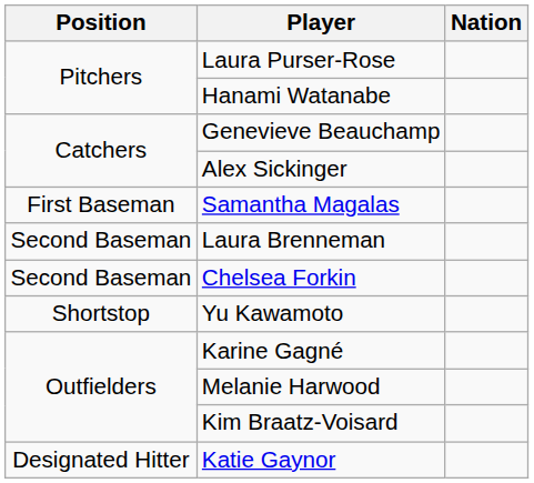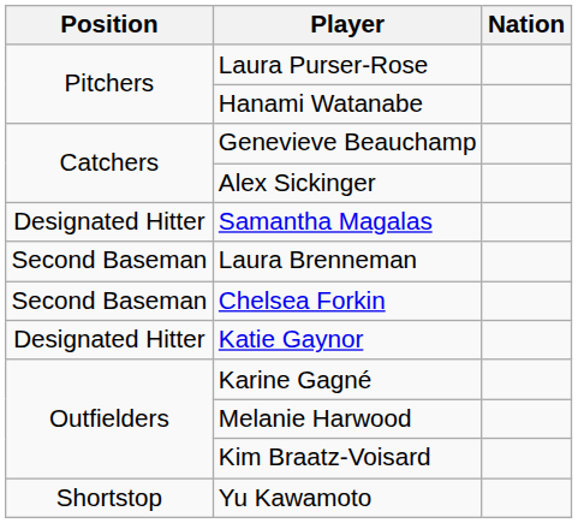 <table class="wikitable">
 <tr>
 <th>Position</th>
 <th>Player</th>
 <th>Nation</th>
 </tr>
 <tr align=center>
 <td rowspan=2>Pitchers</td>
 <td align=left>Laura Purser-Rose</td>
 <td align=left></td>
 </tr>
 <tr align=center>
 <td align=left>Hanami Watanabe</td>
 <td align=left></td>
 </tr>
 <tr align=center>
 <td rowspan=2>Catchers</td>
 <td align=left>Genevieve Beauchamp</td>
 <td align=left></td>
 </tr>
 <tr align=center>
 <td align=left>Alex Sickinger</td>
 <td align=left></td>
 </tr>
 <tr align=center>
-<td>First Baseman</td>
+<td>Designated Hitter</td>
 <td align=left><a href='#'>Samantha Magalas</a></td>
 <td align=left></td>
 </tr>
 <tr align=center>
 <td>Second Baseman</td>
 <td align=left>Laura Brenneman</td>
 <td align=left></td>
 </tr>
 <tr align=center>
 <td>Second Baseman</td>
 <td align=left><a href='#'>Chelsea Forkin</a></td>
 <td align=left></td>
 </tr>
 <tr align=center>
-<td>Shortstop</td>
-<td align=left>Yu Kawamoto</td>
+<td>Designated Hitter</td>
+<td align=left><a href='#'>Katie Gaynor</a></td>
 <td align=left></td>
 </tr>
 <tr align=center>
 <td rowspan=3>Outfielders</td>
 <td align=left>Karine Gagné</td>
 <td align=left></td>
 </tr>
 <tr align=center>
 <td align=left>Melanie Harwood</td>
 <td align=left></td>
 </tr>
 <tr align=center>
 <td align=left>Kim Braatz-Voisard</td>
 <td align=left></td>
 </tr>
 <tr align=center>
-<td>Designated Hitter</td>
-<td align=left><a href='#'>Katie Gaynor</a></td>
+<td>Shortstop</td>
+<td align=left>Yu Kawamoto</td>
 <td align=left></td>
 </tr>
 </table>
